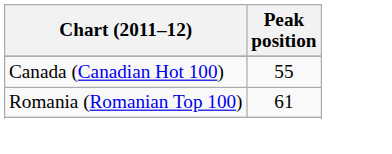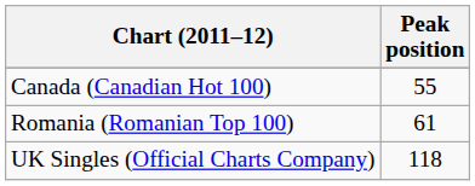 <table class="wikitable sortable">
 <tr>
 <th>Chart (2011–12)</th>
 <th>Peak<br>position</th>
 </tr>
 <tr>
 </tr>
 <tr>
 </tr>
 <tr>
 </tr>
 <tr>
 </tr>
 <tr>
 <td>Canada (<a href='#'>Canadian Hot 100</a>)</td>
 <td style="text-align:center;">55</td>
 </tr>
 <tr>
 <td>Romania (<a href='#'>Romanian Top 100</a>)</td>
 <td style="text-align:center;">61</td>
 </tr>
 <tr>
+<td>UK Singles (<a href='#'>Official Charts Company</a>)</td>
+<td style="text-align:center;">118</td>
+</tr>
+<tr>
 </tr>
 <tr>
 </tr>
 </table>
